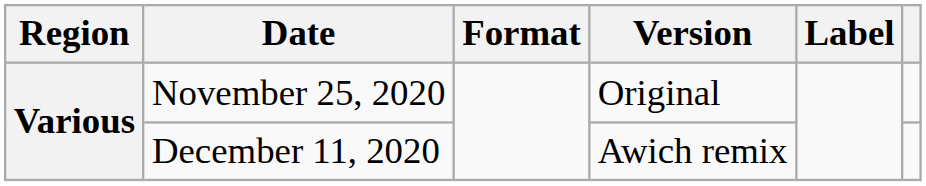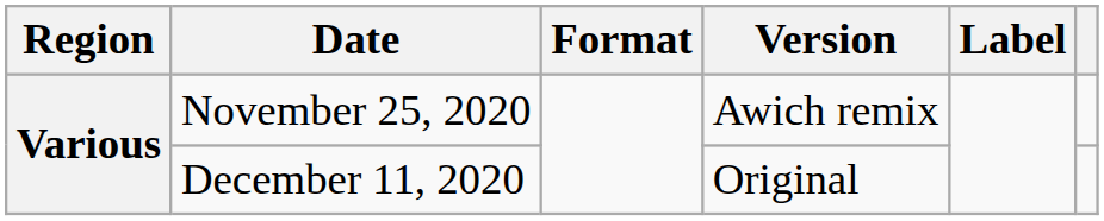 <table class="wikitable plainrowheaders">
 <tr>
 <th scope="col">Region</th>
 <th scope="col">Date</th>
 <th scope="col">Format</th>
 <th>Version</th>
 <th scope="col">Label</th>
 <th scope="col"></th>
 </tr>
 <tr>
 <th rowspan="3" scope="row">Various</th>
 <td>November 25, 2020</td>
 <td rowspan="2"></td>
-<td>Original</td>
+<td>Awich remix</td>
 <td rowspan="2"></td>
 <td></td>
 </tr>
 <tr>
 <td>December 11, 2020</td>
-<td>Awich remix</td>
+<td>Original</td>
 <td></td>
 </tr>
 </table>
